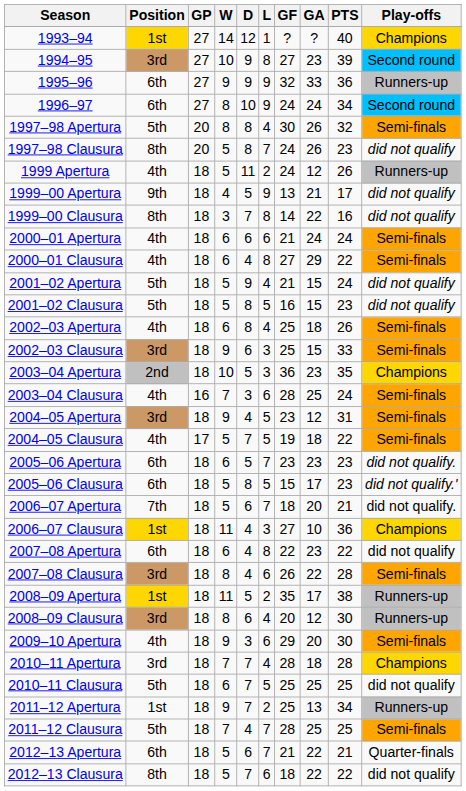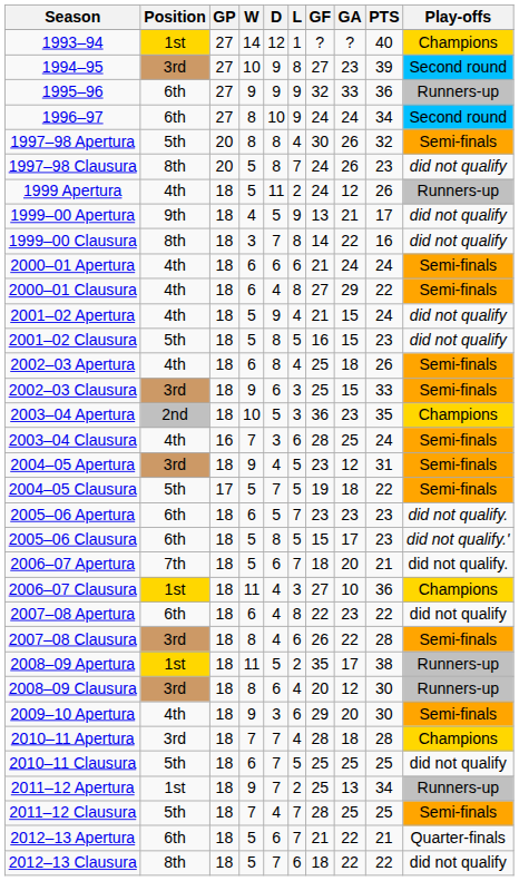 <table class="wikitable" style="text-align:center">
 <tr>
 <th>Season</th>
 <th>Position</th>
 <th>GP</th>
 <th>W</th>
 <th>D</th>
 <th>L</th>
 <th>GF</th>
 <th>GA</th>
 <th>PTS</th>
 <th>Play-offs</th>
 </tr>
 <tr>
 </tr>
 <tr>
 <td><a href='#'>1993–94</a></td>
 <td bgcolor=gold>1st</td>
 <td>27</td>
 <td>14</td>
 <td>12</td>
 <td>1</td>
 <td>?</td>
 <td>?</td>
 <td>40</td>
 <td bgcolor=gold>Champions</td>
 </tr>
 <tr>
 <td><a href='#'>1994–95</a></td>
 <td bgcolor=#cc9966>3rd</td>
 <td>27</td>
 <td>10</td>
 <td>9</td>
 <td>8</td>
 <td>27</td>
 <td>23</td>
 <td>39</td>
 <td bgcolor=DeepSkyBlue>Second round</td>
 </tr>
 <tr>
 <td><a href='#'>1995–96</a></td>
 <td>6th</td>
 <td>27</td>
 <td>9</td>
 <td>9</td>
 <td>9</td>
 <td>32</td>
 <td>33</td>
 <td>36</td>
 <td bgcolor=silver>Runners-up</td>
 </tr>
 <tr>
 <td><a href='#'>1996–97</a></td>
 <td>6th</td>
 <td>27</td>
 <td>8</td>
 <td>10</td>
 <td>9</td>
 <td>24</td>
 <td>24</td>
 <td>34</td>
 <td bgcolor=DeepSkyBlue>Second round</td>
 </tr>
 <tr>
 <td><a href='#'>1997–98 Apertura</a></td>
 <td>5th</td>
 <td>20</td>
 <td>8</td>
 <td>8</td>
 <td>4</td>
 <td>30</td>
 <td>26</td>
 <td>32</td>
 <td bgcolor=Orange>Semi-finals</td>
 </tr>
 <tr>
 <td><a href='#'>1997–98 Clausura</a></td>
 <td>8th</td>
 <td>20</td>
 <td>5</td>
 <td>8</td>
 <td>7</td>
 <td>24</td>
 <td>26</td>
 <td>23</td>
 <td><em>did not qualify</em></td>
 </tr>
 <tr>
 <td><a href='#'>1999 Apertura</a></td>
 <td>4th</td>
 <td>18</td>
 <td>5</td>
 <td>11</td>
 <td>2</td>
 <td>24</td>
 <td>12</td>
 <td>26</td>
 <td bgcolor=silver>Runners-up</td>
 </tr>
 <tr>
 <td><a href='#'>1999–00 Apertura</a></td>
 <td>9th</td>
 <td>18</td>
 <td>4</td>
 <td>5</td>
 <td>9</td>
 <td>13</td>
 <td>21</td>
 <td>17</td>
 <td><em>did not qualify</em></td>
 </tr>
 <tr>
 <td><a href='#'>1999–00 Clausura</a></td>
 <td>8th</td>
 <td>18</td>
 <td>3</td>
 <td>7</td>
 <td>8</td>
 <td>14</td>
 <td>22</td>
 <td>16</td>
 <td><em>did not qualify</em></td>
 </tr>
 <tr>
 <td><a href='#'>2000–01 Apertura</a></td>
 <td>4th</td>
 <td>18</td>
 <td>6</td>
 <td>6</td>
 <td>6</td>
 <td>21</td>
 <td>24</td>
 <td>24</td>
 <td bgcolor=Orange>Semi-finals</td>
 </tr>
 <tr>
 <td><a href='#'>2000–01 Clausura</a></td>
 <td>4th</td>
 <td>18</td>
 <td>6</td>
 <td>4</td>
 <td>8</td>
 <td>27</td>
 <td>29</td>
 <td>22</td>
 <td bgcolor=Orange>Semi-finals</td>
 </tr>
 <tr>
 <td><a href='#'>2001–02 Apertura</a></td>
-<td>5th</td>
+<td>4th</td>
 <td>18</td>
 <td>5</td>
 <td>9</td>
 <td>4</td>
 <td>21</td>
 <td>15</td>
 <td>24</td>
 <td><em>did not qualify</em></td>
 </tr>
 <tr>
 <td><a href='#'>2001–02 Clausura</a></td>
 <td>5th</td>
 <td>18</td>
 <td>5</td>
 <td>8</td>
 <td>5</td>
 <td>16</td>
 <td>15</td>
 <td>23</td>
 <td><em>did not qualify</em></td>
 </tr>
 <tr>
 <td><a href='#'>2002–03 Apertura</a></td>
 <td>4th</td>
 <td>18</td>
 <td>6</td>
 <td>8</td>
 <td>4</td>
 <td>25</td>
 <td>18</td>
 <td>26</td>
 <td bgcolor=Orange>Semi-finals</td>
 </tr>
 <tr>
 <td><a href='#'>2002–03 Clausura</a></td>
 <td bgcolor=#cc9966>3rd</td>
 <td>18</td>
 <td>9</td>
 <td>6</td>
 <td>3</td>
 <td>25</td>
 <td>15</td>
 <td>33</td>
 <td bgcolor=Orange>Semi-finals</td>
 </tr>
 <tr>
 <td><a href='#'>2003–04 Apertura</a></td>
 <td bgcolor=silver>2nd</td>
 <td>18</td>
 <td>10</td>
 <td>5</td>
 <td>3</td>
 <td>36</td>
 <td>23</td>
 <td>35</td>
 <td bgcolor=gold>Champions</td>
 </tr>
 <tr>
 <td><a href='#'>2003–04 Clausura</a></td>
 <td>4th</td>
 <td>16</td>
 <td>7</td>
 <td>3</td>
 <td>6</td>
 <td>28</td>
 <td>25</td>
 <td>24</td>
 <td bgcolor=Orange>Semi-finals</td>
 </tr>
 <tr>
 <td><a href='#'>2004–05 Apertura</a></td>
 <td bgcolor=#cc9966>3rd</td>
 <td>18</td>
 <td>9</td>
 <td>4</td>
 <td>5</td>
 <td>23</td>
 <td>12</td>
 <td>31</td>
 <td bgcolor=Orange>Semi-finals</td>
 </tr>
 <tr>
 <td><a href='#'>2004–05 Clausura</a></td>
-<td>4th</td>
+<td>5th</td>
 <td>17</td>
 <td>5</td>
 <td>7</td>
 <td>5</td>
 <td>19</td>
 <td>18</td>
 <td>22</td>
 <td bgcolor=Orange>Semi-finals</td>
 </tr>
 <tr>
 <td><a href='#'>2005–06 Apertura</a></td>
 <td>6th</td>
 <td>18</td>
 <td>6</td>
 <td>5</td>
 <td>7</td>
 <td>23</td>
 <td>23</td>
 <td>23</td>
 <td><em>did not qualify.</em></td>
 </tr>
 <tr>
 <td><a href='#'>2005–06 Clausura</a></td>
 <td>6th</td>
 <td>18</td>
 <td>5</td>
 <td>8</td>
 <td>5</td>
 <td>15</td>
 <td>17</td>
 <td>23</td>
 <td><em>did not qualify.'</td>
 </tr>
 <tr>
 <td><a href='#'>2006–07 Apertura</a></td>
 <td>7th</td>
 <td>18</td>
 <td>5</td>
 <td>6</td>
 <td>7</td>
 <td>18</td>
 <td>20</td>
 <td>21</td>
 <td></em>did not qualify.<em></td>
 </tr>
 <tr>
 <td><a href='#'>2006–07 Clausura</a></td>
 <td bgcolor=gold>1st</td>
 <td>18</td>
 <td>11</td>
 <td>4</td>
 <td>3</td>
 <td>27</td>
 <td>10</td>
 <td>36</td>
 <td bgcolor=gold>Champions</td>
 </tr>
 <tr>
 <td><a href='#'>2007–08 Apertura</a></td>
 <td>6th</td>
 <td>18</td>
 <td>6</td>
 <td>4</td>
 <td>8</td>
 <td>22</td>
 <td>23</td>
 <td>22</td>
 <td></em>did not qualify<em></td>
 </tr>
 <tr>
 <td><a href='#'>2007–08 Clausura</a></td>
 <td bgcolor=#cc9966>3rd</td>
 <td>18</td>
 <td>8</td>
 <td>4</td>
 <td>6</td>
 <td>26</td>
 <td>22</td>
 <td>28</td>
 <td bgcolor=Orange>Semi-finals</td>
 </tr>
 <tr>
 <td><a href='#'>2008–09 Apertura</a></td>
 <td bgcolor=gold>1st</td>
 <td>18</td>
 <td>11</td>
 <td>5</td>
 <td>2</td>
 <td>35</td>
 <td>17</td>
 <td>38</td>
 <td bgcolor=silver>Runners-up</td>
 </tr>
 <tr>
 <td><a href='#'>2008–09 Clausura</a></td>
 <td bgcolor=#cc9966>3rd</td>
 <td>18</td>
 <td>8</td>
 <td>6</td>
 <td>4</td>
 <td>20</td>
 <td>12</td>
 <td>30</td>
 <td bgcolor=silver>Runners-up</td>
 </tr>
 <tr>
 <td><a href='#'>2009–10 Apertura</a></td>
 <td>4th</td>
 <td>18</td>
 <td>9</td>
 <td>3</td>
 <td>6</td>
 <td>29</td>
 <td>20</td>
 <td>30</td>
 <td bgcolor=Orange>Semi-finals</td>
 </tr>
 <tr>
 <td><a href='#'>2010–11 Apertura</a></td>
 <td>3rd</td>
 <td>18</td>
 <td>7</td>
 <td>7</td>
 <td>4</td>
 <td>28</td>
 <td>18</td>
 <td>28</td>
 <td bgcolor=Gold>Champions</td>
 </tr>
 <tr>
 <td><a href='#'>2010–11 Clausura</a></td>
 <td>5th</td>
 <td>18</td>
 <td>6</td>
 <td>7</td>
 <td>5</td>
 <td>25</td>
 <td>25</td>
 <td>25</td>
 <td></em>did not qualify<em></td>
 </tr>
 <tr>
 <td><a href='#'>2011–12 Apertura</a></td>
 <td>1st</td>
 <td>18</td>
 <td>9</td>
 <td>7</td>
 <td>2</td>
 <td>25</td>
 <td>13</td>
 <td>34</td>
 <td bgcolor=silver>Runners-up</td>
 </tr>
 <tr>
 <td><a href='#'>2011–12 Clausura</a></td>
 <td>5th</td>
 <td>18</td>
 <td>7</td>
 <td>4</td>
 <td>7</td>
 <td>28</td>
 <td>25</td>
 <td>25</td>
 <td bgcolor=Orange>Semi-finals</td>
 </tr>
 <tr>
 <td><a href='#'>2012–13 Apertura</a></td>
 <td>6th</td>
 <td>18</td>
 <td>5</td>
 <td>6</td>
 <td>7</td>
 <td>21</td>
 <td>22</td>
 <td>21</td>
 <td>Quarter-finals</td>
 </tr>
 <tr>
 <td><a href='#'>2012–13 Clausura</a></td>
 <td>8th</td>
 <td>18</td>
 <td>5</td>
 <td>7</td>
 <td>6</td>
 <td>18</td>
 <td>22</td>
 <td>22</td>
 <td></em>did not qualify<em></td>
 </tr>
 </table>
